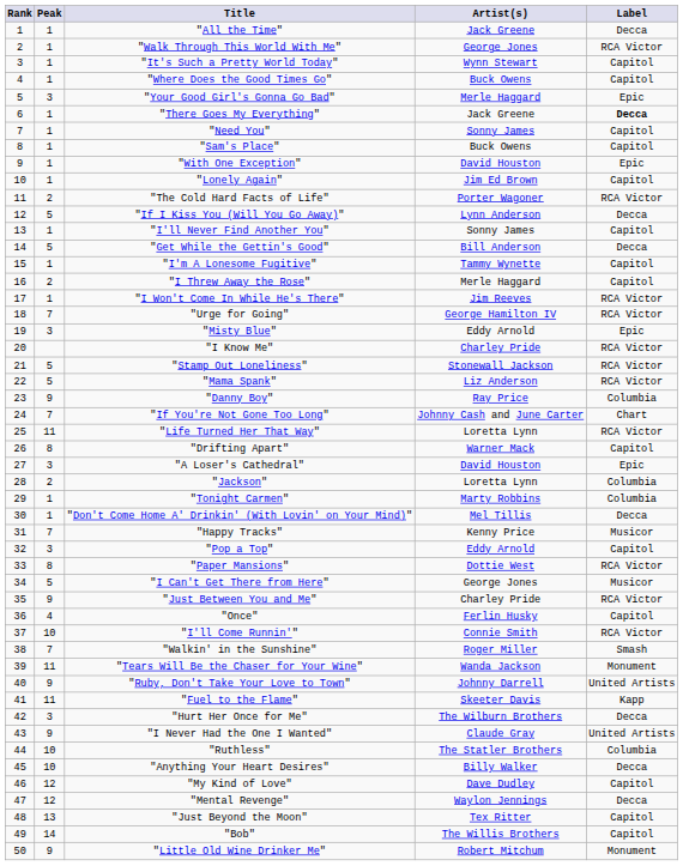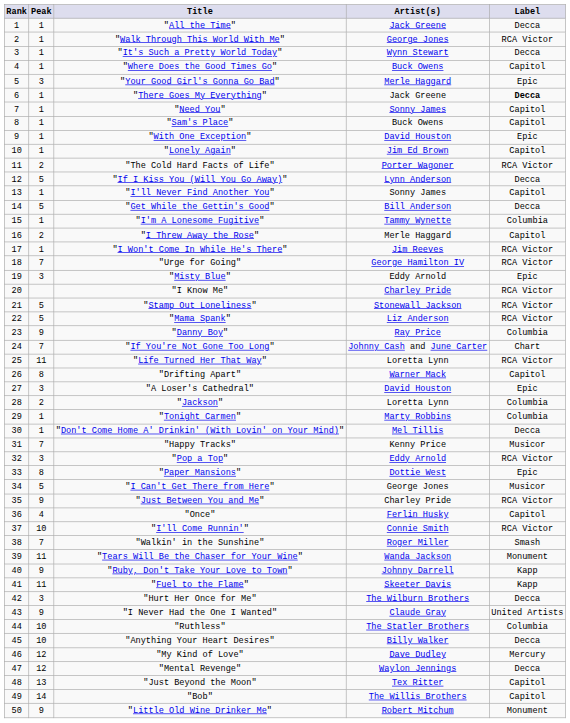 <table class="wikitable sortable" style="text-align: center">
 <tr>
 <th scope="col" style="background:#dde;">Rank</th>
 <th scope="col" style="background:#dde;">Peak</th>
 <th scope="col" style="background:#dde;">Title</th>
 <th scope="col" style="background:#dde;">Artist(s)</th>
 <th scope="col" style="background:#dde;">Label</th>
 </tr>
 <tr>
 <td>1</td>
 <td>1</td>
 <td>"<a href='#'>All the Time</a>"</td>
 <td><a href='#'>Jack Greene</a></td>
 <td>Decca</td>
 </tr>
 <tr>
 <td>2</td>
 <td>1</td>
 <td>"<a href='#'>Walk Through This World With Me</a>"</td>
 <td><a href='#'>George Jones</a></td>
 <td>RCA Victor</td>
 </tr>
 <tr>
 <td>3</td>
 <td>1</td>
 <td>"<a href='#'>It's Such a Pretty World Today</a>"</td>
 <td><a href='#'>Wynn Stewart</a></td>
-<td>Capitol</td>
+<td>Decca</td>
 </tr>
 <tr>
 <td>4</td>
 <td>1</td>
 <td>"<a href='#'>Where Does the Good Times Go</a>"</td>
 <td><a href='#'>Buck Owens</a></td>
 <td>Capitol</td>
 </tr>
 <tr>
 <td>5</td>
 <td>3</td>
 <td>"<a href='#'>Your Good Girl's Gonna Go Bad</a>"</td>
 <td><a href='#'>Merle Haggard</a></td>
 <td>Epic</td>
 </tr>
 <tr>
 <td>6</td>
 <td>1</td>
 <td>"<a href='#'>There Goes My Everything</a>"</td>
 <td>Jack Greene</td>
 <td><strong>Decca</strong></td>
 </tr>
 <tr>
 <td>7</td>
 <td>1</td>
 <td>"<a href='#'>Need You</a>"</td>
 <td><a href='#'>Sonny James</a></td>
 <td>Capitol</td>
 </tr>
 <tr>
 <td>8</td>
 <td>1</td>
 <td>"<a href='#'>Sam's Place</a>"</td>
 <td>Buck Owens</td>
 <td>Capitol</td>
 </tr>
 <tr>
 <td>9</td>
 <td>1</td>
 <td>"<a href='#'>With One Exception</a>"</td>
 <td><a href='#'>David Houston</a></td>
 <td>Epic</td>
 </tr>
 <tr>
 <td>10</td>
 <td>1</td>
 <td>"<a href='#'>Lonely Again</a>"</td>
 <td><a href='#'>Jim Ed Brown</a></td>
 <td>Capitol</td>
 </tr>
 <tr>
 <td>11</td>
 <td>2</td>
 <td>"The Cold Hard Facts of Life"</td>
 <td><a href='#'>Porter Wagoner</a></td>
 <td>RCA Victor</td>
 </tr>
 <tr>
 <td>12</td>
 <td>5</td>
 <td>"<a href='#'>If I Kiss You (Will You Go Away)</a>"</td>
 <td><a href='#'>Lynn Anderson</a></td>
 <td>Decca</td>
 </tr>
 <tr>
 <td>13</td>
 <td>1</td>
 <td>"<a href='#'>I'll Never Find Another You</a>"</td>
 <td>Sonny James</td>
 <td>Capitol</td>
 </tr>
 <tr>
 <td>14</td>
 <td>5</td>
 <td>"<a href='#'>Get While the Gettin's Good</a>"</td>
 <td><a href='#'>Bill Anderson</a></td>
 <td>Decca</td>
 </tr>
 <tr>
 <td>15</td>
 <td>1</td>
 <td>"<a href='#'>I'm A Lonesome Fugitive</a>"</td>
 <td><a href='#'>Tammy Wynette</a></td>
-<td>Capitol</td>
+<td>Columbia</td>
 </tr>
 <tr>
 <td>16</td>
 <td>2</td>
 <td>"<a href='#'>I Threw Away the Rose</a>"</td>
 <td>Merle Haggard</td>
 <td>Capitol</td>
 </tr>
 <tr>
 <td>17</td>
 <td>1</td>
 <td>"<a href='#'>I Won't Come In While He's There</a>"</td>
 <td><a href='#'>Jim Reeves</a></td>
 <td>RCA Victor</td>
 </tr>
 <tr>
 <td>18</td>
 <td>7</td>
 <td>"Urge for Going"</td>
 <td><a href='#'>George Hamilton IV</a></td>
 <td>RCA Victor</td>
 </tr>
 <tr>
 <td>19</td>
 <td>3</td>
 <td>"<a href='#'>Misty Blue</a>"</td>
 <td>Eddy Arnold</td>
 <td>Epic</td>
 </tr>
 <tr>
 <td>20</td>
 <td></td>
 <td>"I Know Me"</td>
 <td><a href='#'>Charley Pride</a></td>
 <td>RCA Victor</td>
 </tr>
 <tr>
 <td>21</td>
 <td>5</td>
 <td>"<a href='#'>Stamp Out Loneliness</a>"</td>
 <td><a href='#'>Stonewall Jackson</a></td>
 <td>RCA Victor</td>
 </tr>
 <tr>
 <td>22</td>
 <td>5</td>
 <td>"<a href='#'>Mama Spank</a>"</td>
 <td><a href='#'>Liz Anderson</a></td>
 <td>RCA Victor</td>
 </tr>
 <tr>
 <td>23</td>
 <td>9</td>
 <td>"<a href='#'>Danny Boy</a>"</td>
 <td><a href='#'>Ray Price</a></td>
 <td>Columbia</td>
 </tr>
 <tr>
 <td>24</td>
 <td>7</td>
 <td>"<a href='#'>If You're Not Gone Too Long</a>"</td>
 <td><a href='#'>Johnny Cash</a> and <a href='#'>June Carter</a></td>
 <td>Chart</td>
 </tr>
 <tr>
 <td>25</td>
 <td>11</td>
 <td>"<a href='#'>Life Turned Her That Way</a>"</td>
 <td>Loretta Lynn</td>
 <td>RCA Victor</td>
 </tr>
 <tr>
 <td>26</td>
 <td>8</td>
 <td>"Drifting Apart"</td>
 <td><a href='#'>Warner Mack</a></td>
 <td>Capitol</td>
 </tr>
 <tr>
 <td>27</td>
 <td>3</td>
 <td>"A Loser's Cathedral"</td>
 <td><a href='#'>David Houston</a></td>
 <td>Epic</td>
 </tr>
 <tr>
 <td>28</td>
 <td>2</td>
 <td>"<a href='#'>Jackson</a>"</td>
 <td>Loretta Lynn</td>
 <td>Columbia</td>
 </tr>
 <tr>
 <td>29</td>
 <td>1</td>
 <td>"<a href='#'>Tonight Carmen</a>"</td>
 <td><a href='#'>Marty Robbins</a></td>
 <td>Columbia</td>
 </tr>
 <tr>
 <td>30</td>
 <td>1</td>
 <td>"<a href='#'>Don't Come Home A' Drinkin' (With Lovin' on Your Mind)</a>"</td>
 <td><a href='#'>Mel Tillis</a></td>
 <td>Decca</td>
 </tr>
 <tr>
 <td>31</td>
 <td>7</td>
 <td>"Happy Tracks"</td>
 <td>Kenny Price</td>
 <td>Musicor</td>
 </tr>
 <tr>
 <td>32</td>
 <td>3</td>
 <td>"<a href='#'>Pop a Top</a>"</td>
 <td><a href='#'>Eddy Arnold</a></td>
-<td>Capitol</td>
+<td>RCA Victor</td>
 </tr>
 <tr>
 <td>33</td>
 <td>8</td>
 <td>"<a href='#'>Paper Mansions</a>"</td>
 <td><a href='#'>Dottie West</a></td>
-<td>RCA Victor</td>
+<td>Epic</td>
 </tr>
 <tr>
 <td>34</td>
 <td>5</td>
 <td>"<a href='#'>I Can't Get There from Here</a>"</td>
 <td>George Jones</td>
 <td>Musicor</td>
 </tr>
 <tr>
 <td>35</td>
 <td>9</td>
 <td>"<a href='#'>Just Between You and Me</a>"</td>
 <td>Charley Pride</td>
 <td>RCA Victor</td>
 </tr>
 <tr>
 <td>36</td>
 <td>4</td>
 <td>"Once"</td>
 <td><a href='#'>Ferlin Husky</a></td>
 <td>Capitol</td>
 </tr>
 <tr>
 <td>37</td>
 <td>10</td>
 <td>"<a href='#'>I'll Come Runnin'</a>"</td>
 <td><a href='#'>Connie Smith</a></td>
 <td>RCA Victor</td>
 </tr>
 <tr>
 <td>38</td>
 <td>7</td>
 <td>"Walkin' in the Sunshine"</td>
 <td><a href='#'>Roger Miller</a></td>
 <td>Smash</td>
 </tr>
 <tr>
 <td>39</td>
 <td>11</td>
 <td>"<a href='#'>Tears Will Be the Chaser for Your Wine</a>"</td>
 <td><a href='#'>Wanda Jackson</a></td>
 <td>Monument</td>
 </tr>
 <tr>
 <td>40</td>
 <td>9</td>
 <td>"<a href='#'>Ruby, Don't Take Your Love to Town</a>"</td>
 <td><a href='#'>Johnny Darrell</a></td>
-<td>United Artists</td>
+<td>Kapp</td>
 </tr>
 <tr>
 <td>41</td>
 <td>11</td>
 <td>"<a href='#'>Fuel to the Flame</a>"</td>
 <td><a href='#'>Skeeter Davis</a></td>
 <td>Kapp</td>
 </tr>
 <tr>
 <td>42</td>
 <td>3</td>
 <td>"Hurt Her Once for Me"</td>
 <td><a href='#'>The Wilburn Brothers</a></td>
 <td>Decca</td>
 </tr>
 <tr>
 <td>43</td>
 <td>9</td>
 <td>"I Never Had the One I Wanted"</td>
 <td><a href='#'>Claude Gray</a></td>
 <td>United Artists</td>
 </tr>
 <tr>
 <td>44</td>
 <td>10</td>
 <td>"Ruthless"</td>
 <td><a href='#'>The Statler Brothers</a></td>
 <td>Columbia</td>
 </tr>
 <tr>
 <td>45</td>
 <td>10</td>
 <td>"Anything Your Heart Desires"</td>
 <td><a href='#'>Billy Walker</a></td>
 <td>Decca</td>
 </tr>
 <tr>
 <td>46</td>
 <td>12</td>
 <td>"My Kind of Love"</td>
 <td><a href='#'>Dave Dudley</a></td>
-<td>Capitol</td>
+<td>Mercury</td>
 </tr>
 <tr>
 <td>47</td>
 <td>12</td>
 <td>"Mental Revenge"</td>
 <td><a href='#'>Waylon Jennings</a></td>
 <td>Decca</td>
 </tr>
 <tr>
 <td>48</td>
 <td>13</td>
 <td>"Just Beyond the Moon"</td>
 <td><a href='#'>Tex Ritter</a></td>
 <td>Capitol</td>
 </tr>
 <tr>
 <td>49</td>
 <td>14</td>
 <td>"Bob"</td>
 <td><a href='#'>The Willis Brothers</a></td>
 <td>Capitol</td>
 </tr>
 <tr>
 <td>50</td>
 <td>9</td>
 <td>"<a href='#'>Little Old Wine Drinker Me</a>"</td>
 <td><a href='#'>Robert Mitchum</a></td>
 <td>Monument</td>
 </tr>
 </table>
